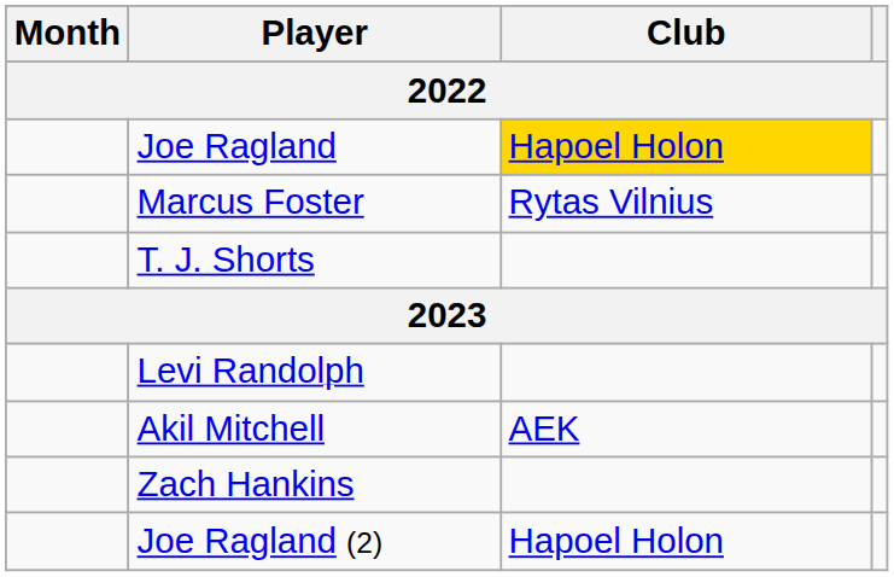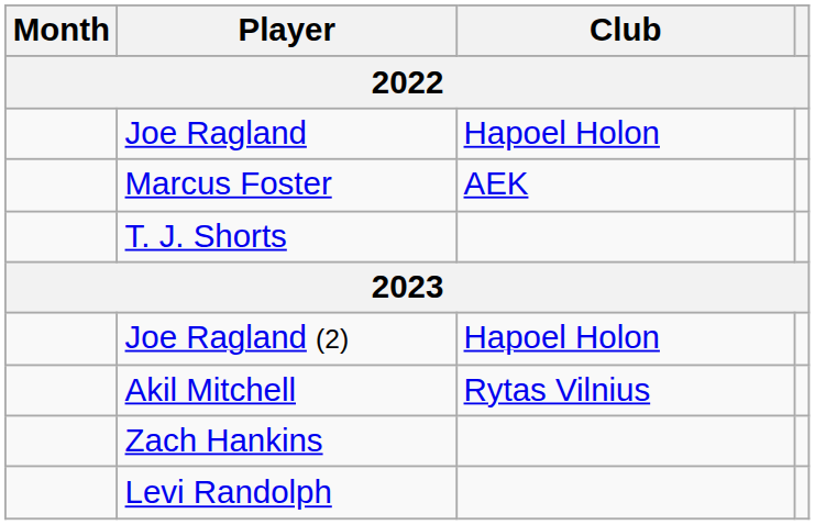 <table class="wikitable">
 <tr>
 <th>Month</th>
 <th width=160>Player</th>
 <th width=160>Club</th>
 <th></th>
 </tr>
 <tr>
 <th colspan=4>2022</th>
 </tr>
 <tr>
 <td></td>
 <td> <a href='#'>Joe Ragland</a></td>
-<td style="background: gold;"> <a href='#'>Hapoel Holon</a></td>
+<td> <a href='#'>Hapoel Holon</a></td>
 <td></td>
 </tr>
 <tr>
 <td></td>
 <td> <a href='#'>Marcus Foster</a></td>
-<td> <a href='#'>Rytas Vilnius</a></td>
+<td> <a href='#'>AEK</a></td>
 <td></td>
 </tr>
 <tr>
 <td></td>
 <td> <a href='#'>T. J. Shorts</a></td>
 <td></td>
 <td></td>
 </tr>
 <tr>
 <th colspan=4>2023</th>
 </tr>
 <tr>
 <td></td>
-<td> <a href='#'>Levi Randolph</a></td>
-<td></td>
+<td> <a href='#'>Joe Ragland</a> <small>(2)</small></td>
+<td> <a href='#'>Hapoel Holon</a></td>
 <td></td>
 </tr>
 <tr>
 <td></td>
 <td> <a href='#'>Akil Mitchell</a></td>
-<td> <a href='#'>AEK</a></td>
+<td> <a href='#'>Rytas Vilnius</a></td>
 <td></td>
 </tr>
 <tr>
 <td></td>
 <td> <a href='#'>Zach Hankins</a></td>
 <td></td>
 <td></td>
 </tr>
 <tr>
 <td></td>
-<td> <a href='#'>Joe Ragland</a> <small>(2)</small></td>
-<td> <a href='#'>Hapoel Holon</a></td>
+<td> <a href='#'>Levi Randolph</a></td>
+<td></td>
 <td></td>
 </tr>
 </table>
